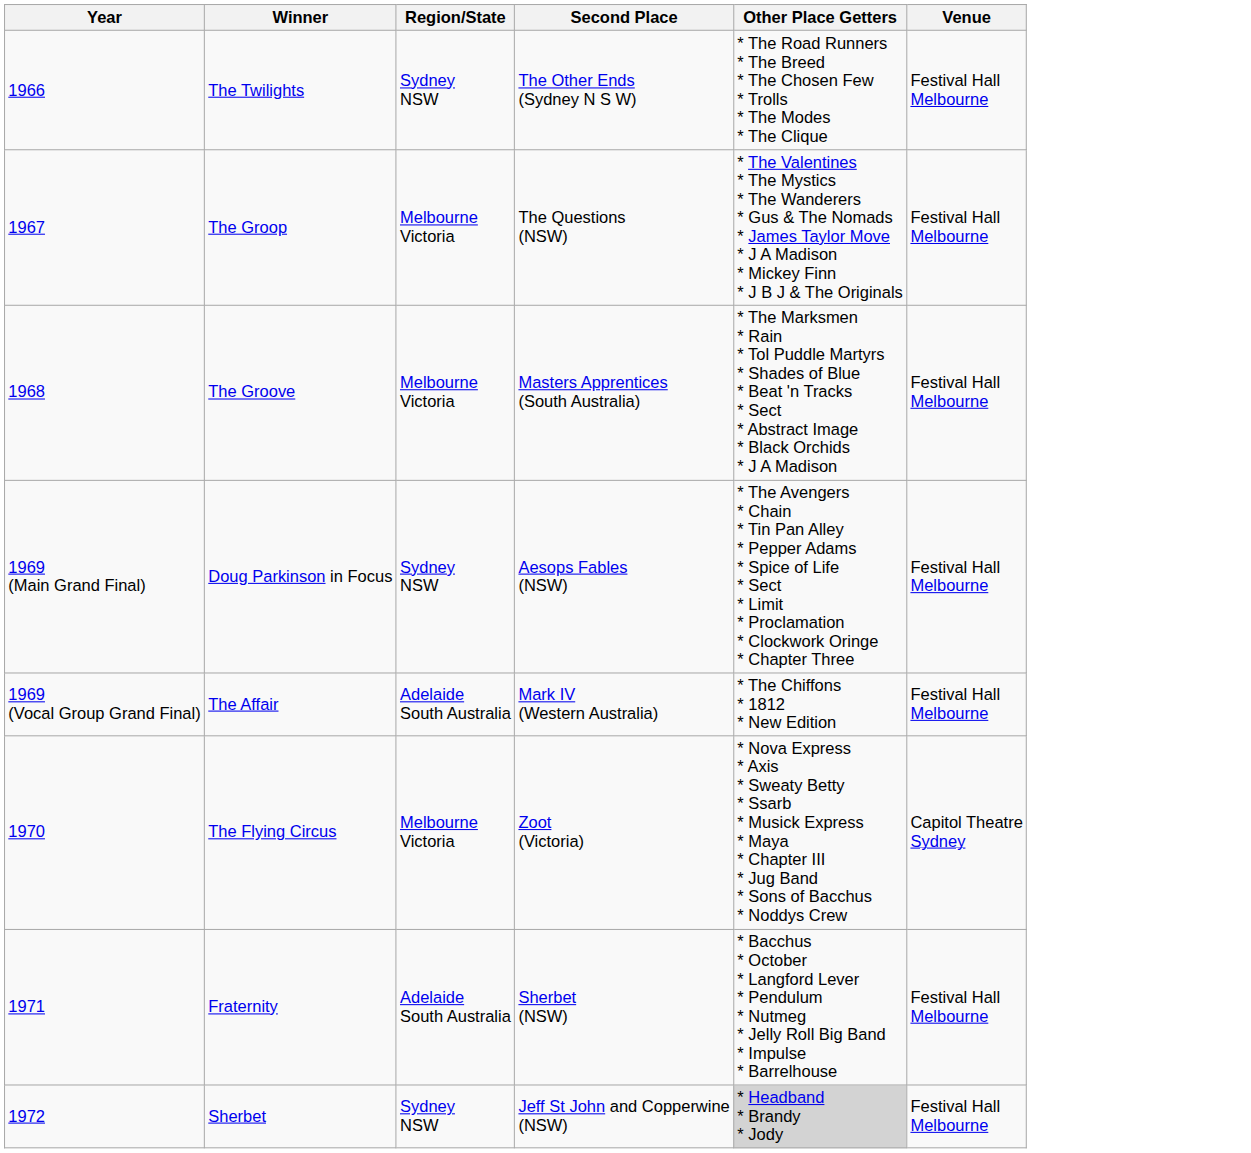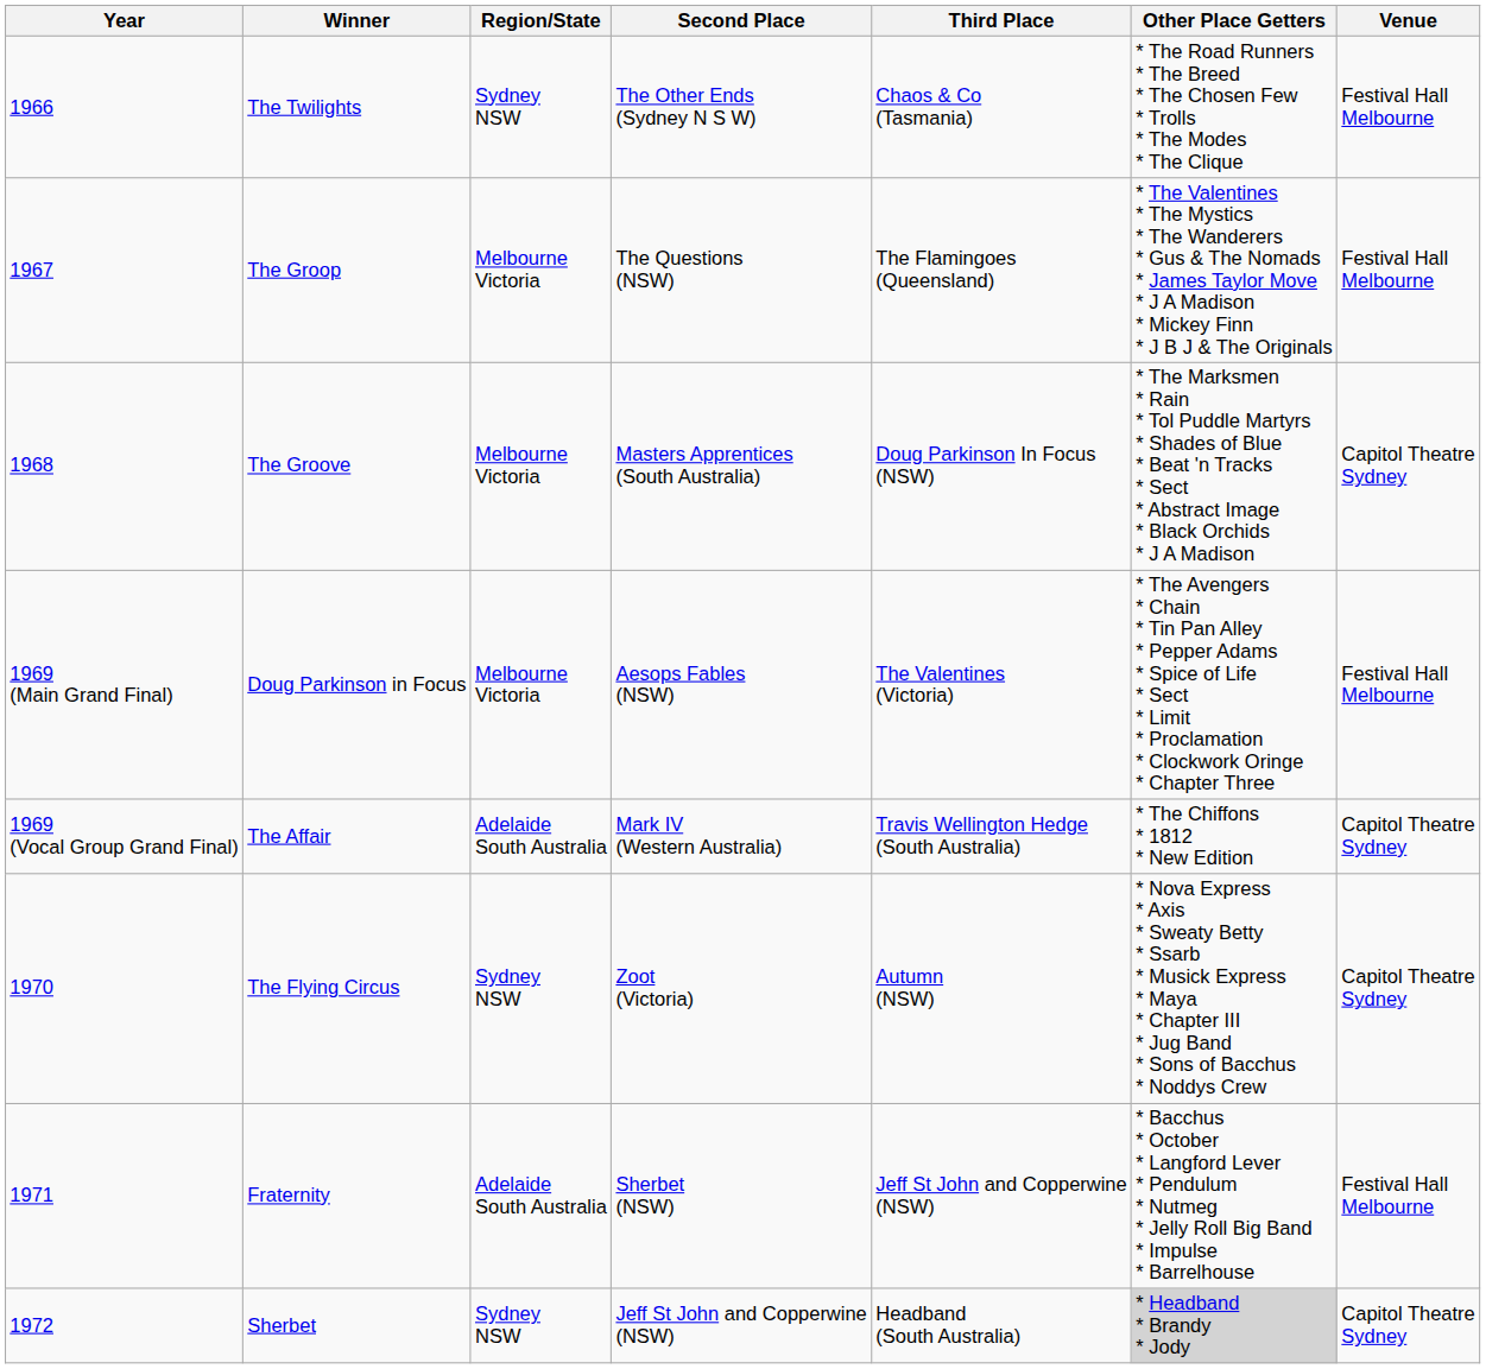 <table class="wikitable">
 <tr>
 <th>Year</th>
 <th>Winner</th>
 <th>Region/State</th>
 <th>Second Place</th>
+<th>Third Place</th>
 <th>Other Place Getters</th>
 <th>Venue</th>
 </tr>
 <tr>
 <td><a href='#'>1966</a></td>
 <td><a href='#'>The Twilights</a></td>
 <td><a href='#'>Sydney</a><br> NSW</td>
 <td><a href='#'>The Other Ends</a><br>(Sydney N S W)</td>
+<td><a href='#'>Chaos & Co</a><br>(Tasmania)</td>
 <td>* The Road Runners <br>* The Breed <br>* The Chosen Few <br>* Trolls <br>* The Modes <br>* The Clique</td>
 <td>Festival Hall<br> <a href='#'>Melbourne</a></td>
 </tr>
 <tr>
 <td><a href='#'>1967</a></td>
 <td><a href='#'>The Groop</a></td>
 <td><a href='#'>Melbourne</a><br> Victoria</td>
 <td>The Questions<br>(NSW)</td>
+<td>The Flamingoes<br>(Queensland)</td>
 <td>* <a href='#'>The Valentines</a><br>* The Mystics <br>* The Wanderers <br>* Gus & The Nomads <br>* <a href='#'>James Taylor Move</a> <br>* J A Madison <br>* Mickey Finn<br>* J B J & The Originals</td>
 <td>Festival Hall<br> <a href='#'>Melbourne</a></td>
 </tr>
 <tr>
 <td><a href='#'>1968</a></td>
 <td><a href='#'>The Groove</a></td>
 <td><a href='#'>Melbourne</a><br> Victoria</td>
 <td><a href='#'>Masters Apprentices</a><br>(South Australia)</td>
+<td><a href='#'>Doug Parkinson</a> In Focus<br>(NSW)</td>
 <td>* The Marksmen <br>* Rain <br>* Tol Puddle Martyrs <br>* Shades of Blue <br>* Beat 'n Tracks <br>* Sect <br>* Abstract Image<br>* Black Orchids<br>* J A Madison<br></td>
-<td>Festival Hall<br> <a href='#'>Melbourne</a></td>
+<td>Capitol Theatre <br> <a href='#'>Sydney</a></td>
 </tr>
 <tr>
 <td><a href='#'>1969</a> <br> (Main Grand Final)</td>
 <td><a href='#'>Doug Parkinson</a> in Focus</td>
-<td><a href='#'>Sydney</a><br> NSW</td>
+<td><a href='#'>Melbourne</a><br> Victoria</td>
 <td><a href='#'>Aesops Fables</a><br>(NSW)</td>
+<td><a href='#'>The Valentines</a><br>(Victoria)</td>
 <td>* The Avengers<br>* Chain <br>* Tin Pan Alley <br>* Pepper Adams <br>* Spice of Life <br>* Sect <br>* Limit<br>* Proclamation <br>* Clockwork Oringe <br>* Chapter Three</td>
 <td>Festival Hall<br> <a href='#'>Melbourne</a></td>
 </tr>
 <tr>
 <td><a href='#'>1969</a> <br> (Vocal Group Grand Final)</td>
 <td><a href='#'>The Affair</a></td>
 <td><a href='#'>Adelaide</a><br> South Australia</td>
 <td><a href='#'>Mark IV</a><br>(Western Australia)</td>
+<td><a href='#'>Travis Wellington Hedge</a><br>(South Australia)</td>
 <td>* The Chiffons<br>* 1812 <br>* New Edition</td>
-<td>Festival Hall<br> <a href='#'>Melbourne</a></td>
+<td>Capitol Theatre <br> <a href='#'>Sydney</a></td>
 </tr>
 <tr>
 <td><a href='#'>1970</a></td>
 <td><a href='#'>The Flying Circus</a></td>
-<td><a href='#'>Melbourne</a><br> Victoria</td>
+<td><a href='#'>Sydney</a><br> NSW</td>
 <td><a href='#'>Zoot</a><br>(Victoria)</td>
+<td><a href='#'>Autumn</a><br>(NSW)</td>
 <td>* Nova Express<br>* Axis<br>* Sweaty Betty <br>* Ssarb <br> * Musick Express <br>* Maya <br>* Chapter III <br>* Jug Band <br>* Sons of Bacchus <br>* Noddys Crew <br></td>
 <td>Capitol Theatre <br> <a href='#'>Sydney</a></td>
 </tr>
 <tr>
 <td><a href='#'>1971</a></td>
 <td><a href='#'>Fraternity</a></td>
 <td><a href='#'>Adelaide</a><br> South Australia</td>
 <td><a href='#'>Sherbet</a><br>(NSW)</td>
+<td><a href='#'>Jeff St John</a> and Copperwine<br> (NSW)</td>
 <td>* Bacchus <br>* October <br>* Langford Lever <br>* Pendulum<br>* Nutmeg <br>* Jelly Roll Big Band <br>* Impulse <br>* Barrelhouse</td>
 <td>Festival Hall<br> <a href='#'>Melbourne</a></td>
 </tr>
 <tr>
 <td><a href='#'>1972</a></td>
 <td><a href='#'>Sherbet</a></td>
 <td><a href='#'>Sydney</a><br> NSW</td>
 <td><a href='#'>Jeff St John</a> and Copperwine<br>(NSW)</td>
+<td>Headband<br>(South Australia)</td>
 <td style="background: lightgrey;">* <a href='#'>Headband</a><br> * Brandy <br>* Jody</td>
-<td>Festival Hall<br> <a href='#'>Melbourne</a></td>
+<td>Capitol Theatre <br> <a href='#'>Sydney</a></td>
 </tr>
 </table>
